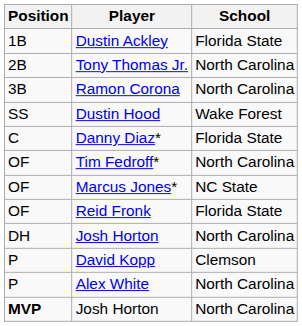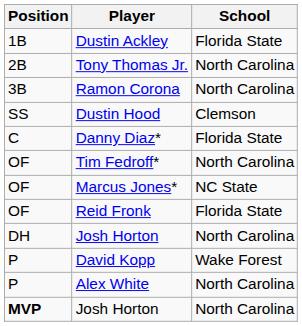 <table class="wikitable">
 <tr>
 <th>Position</th>
 <th>Player</th>
 <th>School</th>
 </tr>
 <tr>
 <td>1B</td>
 <td><a href='#'>Dustin Ackley</a></td>
 <td>Florida State</td>
 </tr>
 <tr>
 <td>2B</td>
 <td><a href='#'>Tony Thomas Jr.</a></td>
 <td>North Carolina</td>
 </tr>
 <tr>
 <td>3B</td>
 <td><a href='#'>Ramon Corona</a></td>
 <td>North Carolina</td>
 </tr>
 <tr>
 <td>SS</td>
 <td><a href='#'>Dustin Hood</a></td>
-<td>Wake Forest</td>
+<td>Clemson</td>
 </tr>
 <tr>
 <td>C</td>
 <td><a href='#'>Danny Diaz</a>*</td>
 <td>Florida State</td>
 </tr>
 <tr>
 <td>OF</td>
 <td><a href='#'>Tim Fedroff</a>*</td>
 <td>North Carolina</td>
 </tr>
 <tr>
 <td>OF</td>
 <td><a href='#'>Marcus Jones</a>*</td>
 <td>NC State</td>
 </tr>
 <tr>
 <td>OF</td>
 <td><a href='#'>Reid Fronk</a></td>
 <td>Florida State</td>
 </tr>
 <tr>
 <td>DH</td>
 <td><a href='#'>Josh Horton</a></td>
 <td>North Carolina</td>
 </tr>
 <tr>
 <td>P</td>
 <td><a href='#'>David Kopp</a></td>
-<td>Clemson</td>
+<td>Wake Forest</td>
 </tr>
 <tr>
 <td>P</td>
 <td><a href='#'>Alex White</a></td>
 <td>North Carolina</td>
 </tr>
 <tr>
 <td><strong>MVP</strong></td>
 <td>Josh Horton</td>
 <td>North Carolina</td>
 </tr>
 </table>
